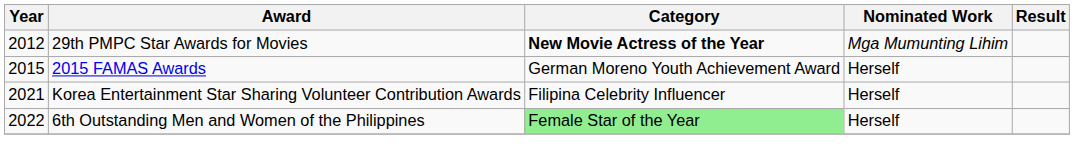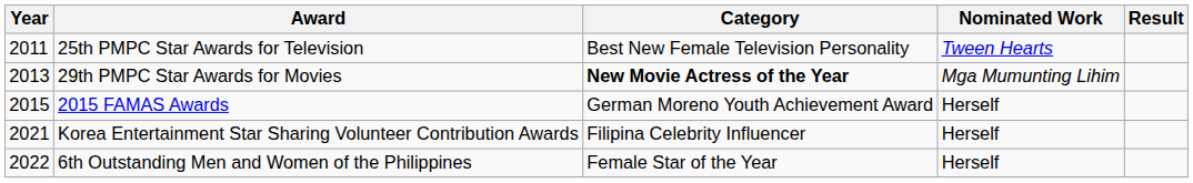 <table class="wikitable">
 <tr>
 <th>Year</th>
 <th>Award</th>
 <th>Category</th>
 <th>Nominated Work</th>
 <th>Result</th>
 </tr>
 <tr>
-<td>2012</td>
+<td>2011</td>
+<td>25th PMPC Star Awards for Television</td>
+<td>Best New Female Television Personality</td>
+<td><em><a href='#'>Tween Hearts</a></em></td>
+<td></td>
+</tr>
+<tr>
+<td>2013</td>
 <td>29th PMPC Star Awards for Movies</td>
 <td><strong>New Movie Actress of the Year</strong></td>
 <td><em>Mga Mumunting Lihim</em></td>
 <td></td>
 </tr>
 <tr>
 <td>2015</td>
 <td><a href='#'>2015 FAMAS Awards</a></td>
 <td>German Moreno Youth Achievement Award</td>
 <td>Herself</td>
 <td></td>
 </tr>
 <tr>
 <td>2021</td>
 <td>Korea Entertainment Star Sharing Volunteer Contribution Awards</td>
 <td>Filipina Celebrity Influencer</td>
 <td>Herself</td>
 <td></td>
 </tr>
 <tr>
 <td>2022</td>
 <td>6th Outstanding Men and Women of the Philippines</td>
-<td style="background: lightgreen;">Female Star of the Year</td>
+<td>Female Star of the Year</td>
 <td>Herself</td>
 <td></td>
 </tr>
 <tr>
 </tr>
 </table>
